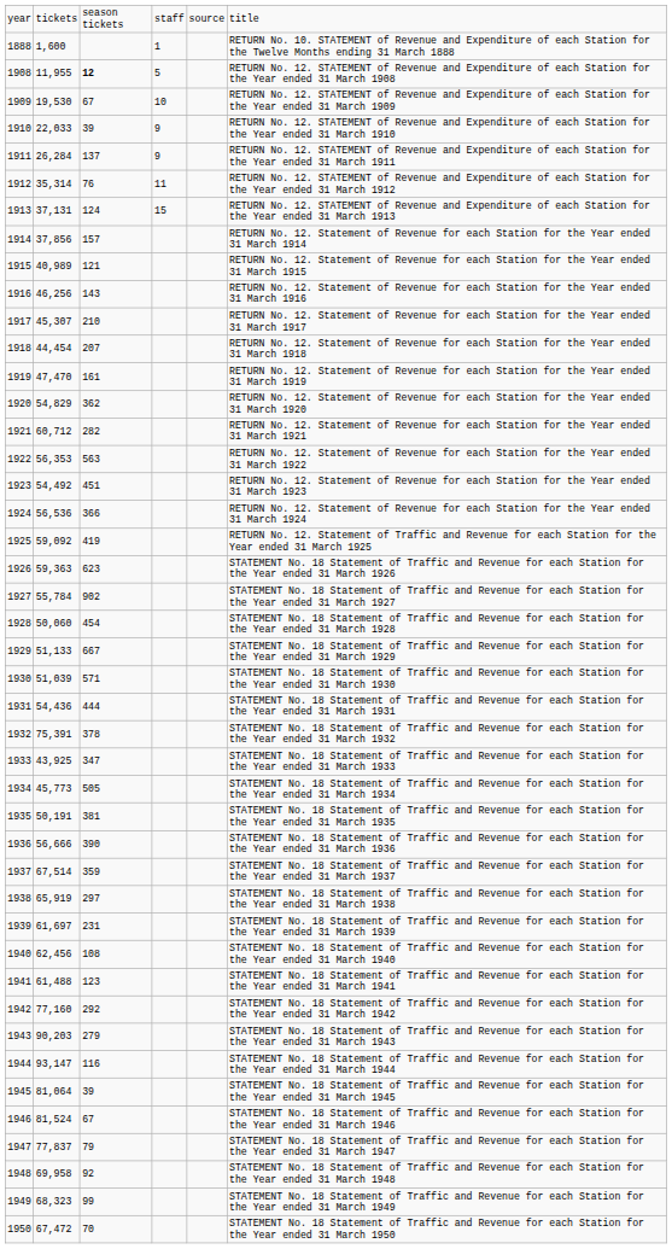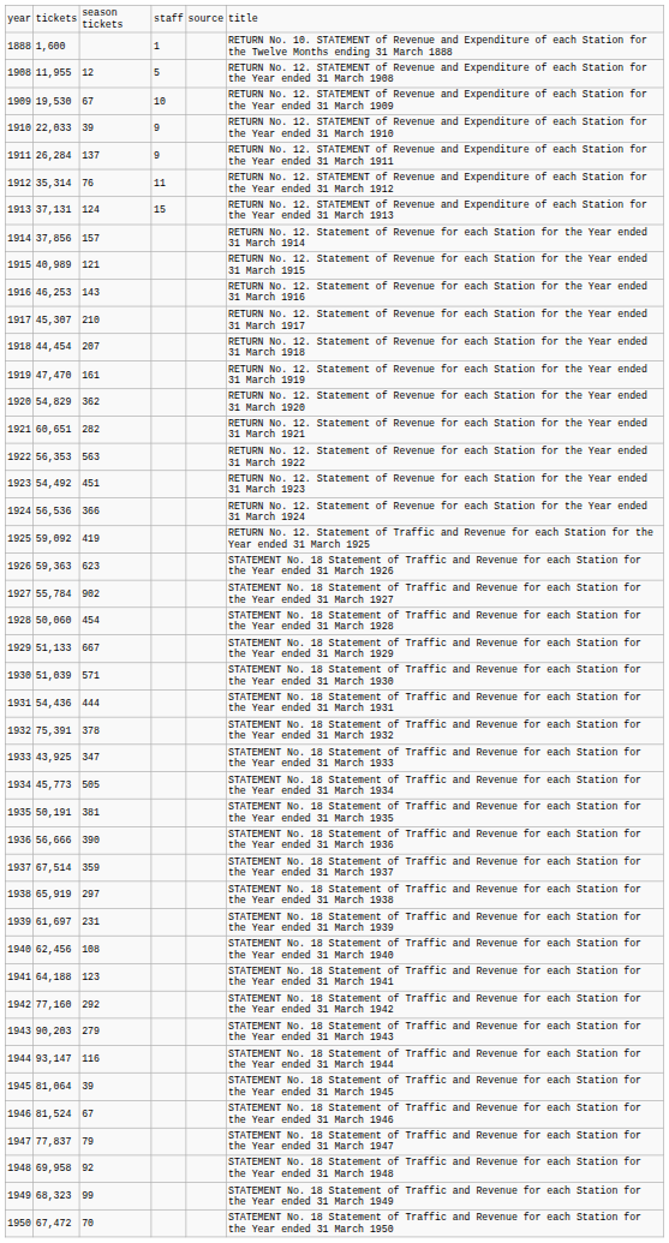 <table class="wikitable sortable mw-collapsible mw-collapsed">
 <tr>
 <td>year</td>
 <td>tickets</td>
 <td>season tickets</td>
 <td>staff</td>
 <td>source</td>
 <td>title</td>
 </tr>
 <tr>
 <td>1888</td>
 <td>1,600</td>
 <td></td>
 <td>1</td>
 <td></td>
 <td>RETURN No. 10. STATEMENT of Revenue and Expenditure of each Station for the Twelve Months ending 31 March 1888</td>
 </tr>
 <tr>
 <td>1908</td>
 <td>11,955</td>
-<td><strong>12</strong></td>
+<td>12</td>
 <td>5</td>
 <td></td>
 <td>RETURN No. 12. STATEMENT of Revenue and Expenditure of each Station for the Year ended 31 March 1908</td>
 </tr>
 <tr>
 <td>1909</td>
 <td>19,530</td>
 <td>67</td>
 <td>10</td>
 <td></td>
 <td>RETURN No. 12. STATEMENT of Revenue and Expenditure of each Station for the Year ended 31 March 1909</td>
 </tr>
 <tr>
 <td>1910</td>
 <td>22,033</td>
 <td>39</td>
 <td>9</td>
 <td></td>
 <td>RETURN No. 12. STATEMENT of Revenue and Expenditure of each Station for the Year ended 31 March 1910</td>
 </tr>
 <tr>
 <td>1911</td>
 <td>26,284</td>
 <td>137</td>
 <td>9</td>
 <td></td>
 <td>RETURN No. 12. STATEMENT of Revenue and Expenditure of each Station for the Year ended 31 March 1911</td>
 </tr>
 <tr>
 <td>1912</td>
 <td>35,314</td>
 <td>76</td>
 <td>11</td>
 <td></td>
 <td>RETURN No. 12. STATEMENT of Revenue and Expenditure of each Station for the Year ended 31 March 1912</td>
 </tr>
 <tr>
 <td>1913</td>
 <td>37,131</td>
 <td>124</td>
 <td>15</td>
 <td></td>
 <td>RETURN No. 12. STATEMENT of Revenue and Expenditure of each Station for the Year ended 31 March 1913</td>
 </tr>
 <tr>
 <td>1914</td>
 <td>37,856</td>
 <td>157</td>
 <td></td>
 <td></td>
 <td>RETURN No. 12. Statement of Revenue for each Station for the Year ended 31 March 1914</td>
 </tr>
 <tr>
 <td>1915</td>
 <td>40,989</td>
 <td>121</td>
 <td></td>
 <td></td>
 <td>RETURN No. 12. Statement of Revenue for each Station for the Year ended 31 March 1915</td>
 </tr>
 <tr>
 <td>1916</td>
-<td>46,256</td>
+<td>46,253</td>
 <td>143</td>
 <td></td>
 <td></td>
 <td>RETURN No. 12. Statement of Revenue for each Station for the Year ended 31 March 1916</td>
 </tr>
 <tr>
 <td>1917</td>
 <td>45,307</td>
 <td>210</td>
 <td></td>
 <td></td>
 <td>RETURN No. 12. Statement of Revenue for each Station for the Year ended 31 March 1917</td>
 </tr>
 <tr>
 <td>1918</td>
 <td>44,454</td>
 <td>207</td>
 <td></td>
 <td></td>
 <td>RETURN No. 12. Statement of Revenue for each Station for the Year ended 31 March 1918</td>
 </tr>
 <tr>
 <td>1919</td>
 <td>47,470</td>
 <td>161</td>
 <td></td>
 <td></td>
 <td>RETURN No. 12. Statement of Revenue for each Station for the Year ended 31 March 1919</td>
 </tr>
 <tr>
 <td>1920</td>
 <td>54,829</td>
 <td>362</td>
 <td></td>
 <td></td>
 <td>RETURN No. 12. Statement of Revenue for each Station for the Year ended 31 March 1920</td>
 </tr>
 <tr>
 <td>1921</td>
-<td>60,712</td>
+<td>60,651</td>
 <td>282</td>
 <td></td>
 <td></td>
 <td>RETURN No. 12. Statement of Revenue for each Station for the Year ended 31 March 1921</td>
 </tr>
 <tr>
 <td>1922</td>
 <td>56,353</td>
 <td>563</td>
 <td></td>
 <td></td>
 <td>RETURN No. 12. Statement of Revenue for each Station for the Year ended 31 March 1922</td>
 </tr>
 <tr>
 <td>1923</td>
 <td>54,492</td>
 <td>451</td>
 <td></td>
 <td></td>
 <td>RETURN No. 12. Statement of Revenue for each Station for the Year ended 31 March 1923</td>
 </tr>
 <tr>
 <td>1924</td>
 <td>56,536</td>
 <td>366</td>
 <td></td>
 <td></td>
 <td>RETURN No. 12. Statement of Revenue for each Station for the Year ended 31 March 1924</td>
 </tr>
 <tr>
 <td>1925</td>
 <td>59,092</td>
 <td>419</td>
 <td></td>
 <td></td>
 <td>RETURN No. 12. Statement of Traffic and Revenue for each Station for the Year ended 31 March 1925</td>
 </tr>
 <tr>
 <td>1926</td>
 <td>59,363</td>
 <td>623</td>
 <td></td>
 <td></td>
 <td>STATEMENT No. 18 Statement of Traffic and Revenue for each Station for the Year ended 31 March 1926</td>
 </tr>
 <tr>
 <td>1927</td>
 <td>55,784</td>
 <td>902</td>
 <td></td>
 <td></td>
 <td>STATEMENT No. 18 Statement of Traffic and Revenue for each Station for the Year ended 31 March 1927</td>
 </tr>
 <tr>
 <td>1928</td>
 <td>50,060</td>
 <td>454</td>
 <td></td>
 <td></td>
 <td>STATEMENT No. 18 Statement of Traffic and Revenue for each Station for the Year ended 31 March 1928</td>
 </tr>
 <tr>
 <td>1929</td>
 <td>51,133</td>
 <td>667</td>
 <td></td>
 <td></td>
 <td>STATEMENT No. 18 Statement of Traffic and Revenue for each Station for the Year ended 31 March 1929</td>
 </tr>
 <tr>
 <td>1930</td>
 <td>51,039</td>
 <td>571</td>
 <td></td>
 <td></td>
 <td>STATEMENT No. 18 Statement of Traffic and Revenue for each Station for the Year ended 31 March 1930</td>
 </tr>
 <tr>
 <td>1931</td>
 <td>54,436</td>
 <td>444</td>
 <td></td>
 <td></td>
 <td>STATEMENT No. 18 Statement of Traffic and Revenue for each Station for the Year ended 31 March 1931</td>
 </tr>
 <tr>
 <td>1932</td>
 <td>75,391</td>
 <td>378</td>
 <td></td>
 <td></td>
 <td>STATEMENT No. 18 Statement of Traffic and Revenue for each Station for the Year ended 31 March 1932</td>
 </tr>
 <tr>
 <td>1933</td>
 <td>43,925</td>
 <td>347</td>
 <td></td>
 <td></td>
 <td>STATEMENT No. 18 Statement of Traffic and Revenue for each Station for the Year ended 31 March 1933</td>
 </tr>
 <tr>
 <td>1934</td>
 <td>45,773</td>
 <td>505</td>
 <td></td>
 <td></td>
 <td>STATEMENT No. 18 Statement of Traffic and Revenue for each Station for the Year ended 31 March 1934</td>
 </tr>
 <tr>
 <td>1935</td>
 <td>50,191</td>
 <td>381</td>
 <td></td>
 <td></td>
 <td>STATEMENT No. 18 Statement of Traffic and Revenue for each Station for the Year ended 31 March 1935</td>
 </tr>
 <tr>
 <td>1936</td>
 <td>56,666</td>
 <td>390</td>
 <td></td>
 <td></td>
 <td>STATEMENT No. 18 Statement of Traffic and Revenue for each Station for the Year ended 31 March 1936</td>
 </tr>
 <tr>
 <td>1937</td>
 <td>67,514</td>
 <td>359</td>
 <td></td>
 <td></td>
 <td>STATEMENT No. 18 Statement of Traffic and Revenue for each Station for the Year ended 31 March 1937</td>
 </tr>
 <tr>
 <td>1938</td>
 <td>65,919</td>
 <td>297</td>
 <td></td>
 <td></td>
 <td>STATEMENT No. 18 Statement of Traffic and Revenue for each Station for the Year ended 31 March 1938</td>
 </tr>
 <tr>
 <td>1939</td>
 <td>61,697</td>
 <td>231</td>
 <td></td>
 <td></td>
 <td>STATEMENT No. 18 Statement of Traffic and Revenue for each Station for the Year ended 31 March 1939</td>
 </tr>
 <tr>
 <td>1940</td>
 <td>62,456</td>
 <td>108</td>
 <td></td>
 <td></td>
 <td>STATEMENT No. 18 Statement of Traffic and Revenue for each Station for the Year ended 31 March 1940</td>
 </tr>
 <tr>
 <td>1941</td>
-<td>61,488</td>
+<td>64,188</td>
 <td>123</td>
 <td></td>
 <td></td>
 <td>STATEMENT No. 18 Statement of Traffic and Revenue for each Station for the Year ended 31 March 1941</td>
 </tr>
 <tr>
 <td>1942</td>
 <td>77,160</td>
 <td>292</td>
 <td></td>
 <td></td>
 <td>STATEMENT No. 18 Statement of Traffic and Revenue for each Station for the Year ended 31 March 1942</td>
 </tr>
 <tr>
 <td>1943</td>
 <td>90,203</td>
 <td>279</td>
 <td></td>
 <td></td>
 <td>STATEMENT No. 18 Statement of Traffic and Revenue for each Station for the Year ended 31 March 1943</td>
 </tr>
 <tr>
 <td>1944</td>
 <td>93,147</td>
 <td>116</td>
 <td></td>
 <td></td>
 <td>STATEMENT No. 18 Statement of Traffic and Revenue for each Station for the Year ended 31 March 1944</td>
 </tr>
 <tr>
 <td>1945</td>
 <td>81,064</td>
 <td>39</td>
 <td></td>
 <td></td>
 <td>STATEMENT No. 18 Statement of Traffic and Revenue for each Station for the Year ended 31 March 1945</td>
 </tr>
 <tr>
 <td>1946</td>
 <td>81,524</td>
 <td>67</td>
 <td></td>
 <td></td>
 <td>STATEMENT No. 18 Statement of Traffic and Revenue for each Station for the Year ended 31 March 1946</td>
 </tr>
 <tr>
 <td>1947</td>
 <td>77,837</td>
 <td>79</td>
 <td></td>
 <td></td>
 <td>STATEMENT No. 18 Statement of Traffic and Revenue for each Station for the Year ended 31 March 1947</td>
 </tr>
 <tr>
 <td>1948</td>
 <td>69,958</td>
 <td>92</td>
 <td></td>
 <td></td>
 <td>STATEMENT No. 18 Statement of Traffic and Revenue for each Station for the Year ended 31 March 1948</td>
 </tr>
 <tr>
 <td>1949</td>
 <td>68,323</td>
 <td>99</td>
 <td></td>
 <td></td>
 <td>STATEMENT No. 18 Statement of Traffic and Revenue for each Station for the Year ended 31 March 1949</td>
 </tr>
 <tr>
 <td>1950</td>
 <td>67,472</td>
 <td>70</td>
 <td></td>
 <td></td>
 <td>STATEMENT No. 18 Statement of Traffic and Revenue for each Station for the Year ended 31 March 1950</td>
 </tr>
 </table>
